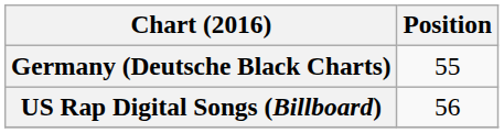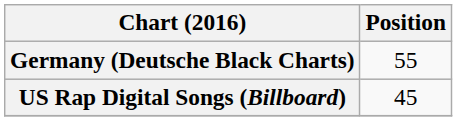 <table class="wikitable sortable plainrowheaders" style="text-align:center;">
 <tr>
 <th>Chart (2016)</th>
 <th>Position</th>
 </tr>
 <tr>
 <th scope="row">Germany (Deutsche Black Charts)</th>
 <td>55</td>
 </tr>
 <tr>
 <th scope="row">US Rap Digital Songs (<em>Billboard</em>)</th>
-<td>56</td>
+<td>45</td>
 </tr>
 <tr>
 </tr>
 </table>
